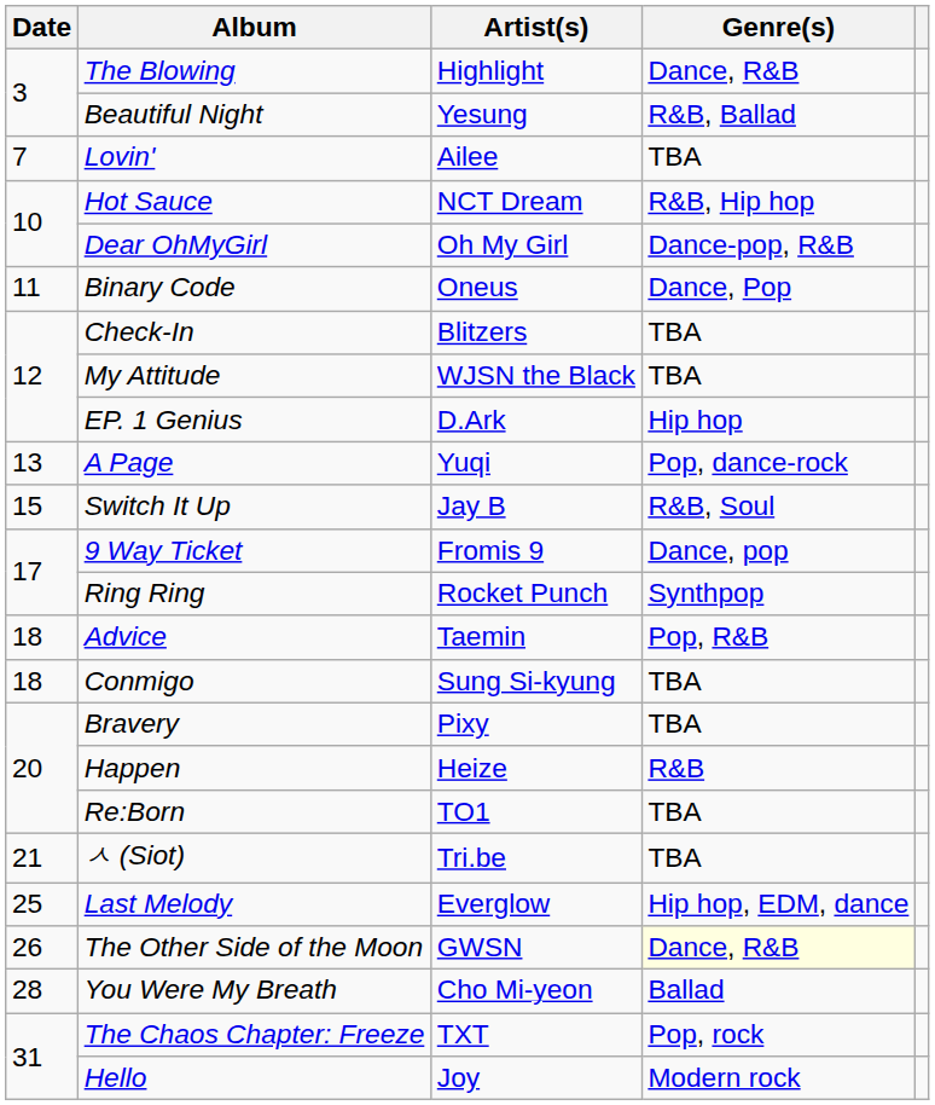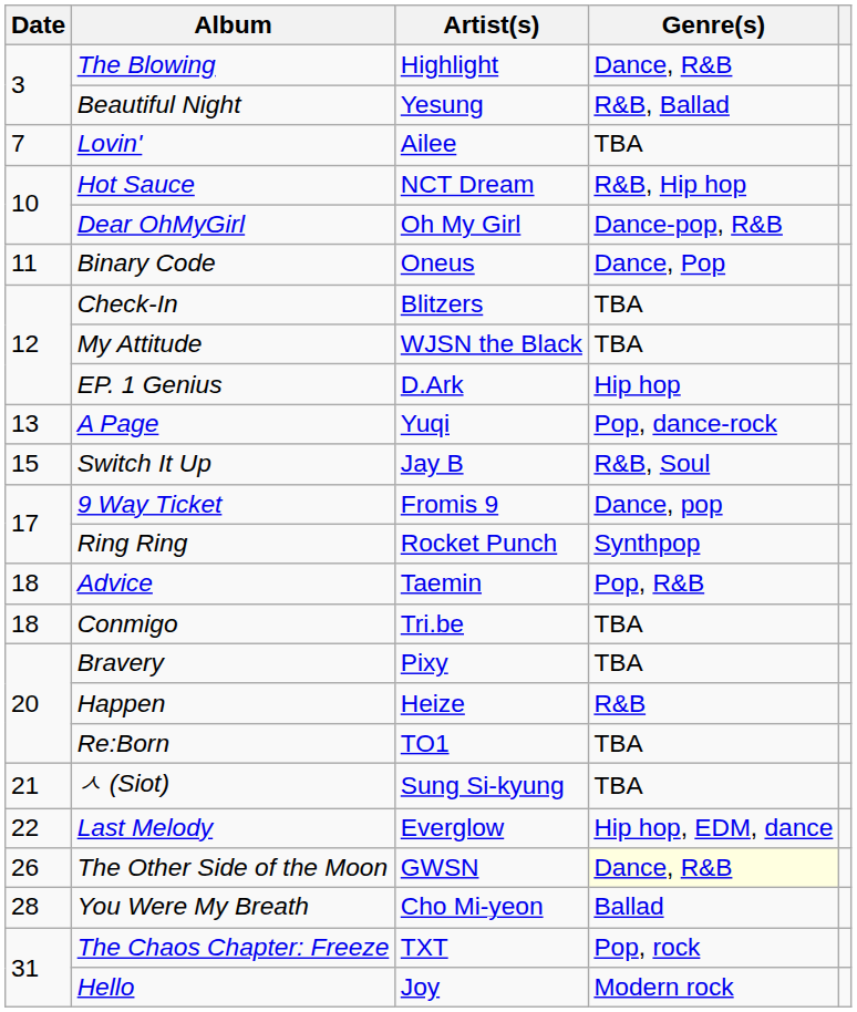 <table class="wikitable">
 <tr>
 <th>Date</th>
 <th>Album</th>
 <th>Artist(s)</th>
 <th>Genre(s)</th>
 <th></th>
 </tr>
 <tr>
 <td rowspan="2">3</td>
 <td><em><a href='#'>The Blowing</a></em></td>
 <td><a href='#'>Highlight</a></td>
 <td><a href='#'>Dance</a>, <a href='#'>R&B</a></td>
 <td></td>
 </tr>
 <tr>
 <td><em>Beautiful Night</em></td>
 <td><a href='#'>Yesung</a></td>
 <td><a href='#'>R&B</a>, <a href='#'>Ballad</a></td>
 <td></td>
 </tr>
 <tr>
 <td>7</td>
 <td><em><a href='#'>Lovin'</a></em></td>
 <td><a href='#'>Ailee</a></td>
 <td>TBA</td>
 <td></td>
 </tr>
 <tr>
 <td rowspan="2">10</td>
 <td><em><a href='#'>Hot Sauce</a></em></td>
 <td><a href='#'>NCT Dream</a></td>
 <td><a href='#'>R&B</a>, <a href='#'>Hip hop</a></td>
 <td></td>
 </tr>
 <tr>
 <td><em><a href='#'>Dear OhMyGirl</a></em></td>
 <td><a href='#'>Oh My Girl</a></td>
 <td><a href='#'>Dance-pop</a>, <a href='#'>R&B</a></td>
 <td></td>
 </tr>
 <tr>
 <td>11</td>
 <td><em>Binary Code</em></td>
 <td><a href='#'>Oneus</a></td>
 <td><a href='#'>Dance</a>, <a href='#'>Pop</a></td>
 <td></td>
 </tr>
 <tr>
 <td rowspan="3">12</td>
 <td><em>Check-In</em></td>
 <td><a href='#'>Blitzers</a></td>
 <td>TBA</td>
 <td></td>
 </tr>
 <tr>
 <td><em>My Attitude</em></td>
 <td><a href='#'>WJSN the Black</a></td>
 <td>TBA</td>
 <td></td>
 </tr>
 <tr>
 <td><em>EP. 1 Genius</em></td>
 <td><a href='#'>D.Ark</a></td>
 <td><a href='#'>Hip hop</a></td>
 <td></td>
 </tr>
 <tr>
 <td>13</td>
 <td><em><a href='#'>A Page</a></em></td>
 <td><a href='#'>Yuqi</a></td>
 <td><a href='#'>Pop</a>, <a href='#'>dance-rock</a></td>
 <td></td>
 </tr>
 <tr>
 <td>15</td>
 <td><em>Switch It Up</em></td>
 <td><a href='#'>Jay B</a></td>
 <td><a href='#'>R&B</a>, <a href='#'>Soul</a></td>
 <td></td>
 </tr>
 <tr>
 <td rowspan="2">17</td>
 <td><em><a href='#'>9 Way Ticket</a></em></td>
 <td><a href='#'>Fromis 9</a></td>
 <td><a href='#'>Dance</a>, <a href='#'>pop</a></td>
 <td></td>
 </tr>
 <tr>
 <td><em>Ring Ring</em></td>
 <td><a href='#'>Rocket Punch</a></td>
 <td><a href='#'>Synthpop</a></td>
 <td></td>
 </tr>
 <tr>
 <td>18</td>
 <td><em><a href='#'>Advice</a></em></td>
 <td><a href='#'>Taemin</a></td>
 <td><a href='#'>Pop</a>, <a href='#'>R&B</a></td>
 <td></td>
 </tr>
 <tr>
 <td>18</td>
 <td><em>Conmigo</em></td>
-<td><a href='#'>Sung Si-kyung</a></td>
+<td><a href='#'>Tri.be</a></td>
 <td>TBA</td>
 <td></td>
 </tr>
 <tr>
 <td rowspan="3">20</td>
 <td><em>Bravery</em></td>
 <td><a href='#'>Pixy</a></td>
 <td>TBA</td>
 <td></td>
 </tr>
 <tr>
 <td><em>Happen</em></td>
 <td><a href='#'>Heize</a></td>
 <td><a href='#'>R&B</a></td>
 <td></td>
 </tr>
 <tr>
 <td><em>Re:Born</em></td>
 <td><a href='#'>TO1</a></td>
 <td>TBA</td>
 <td></td>
 </tr>
 <tr>
 <td>21</td>
 <td><em>ㅅ (Siot)</em></td>
-<td><a href='#'>Tri.be</a></td>
+<td><a href='#'>Sung Si-kyung</a></td>
 <td>TBA</td>
 <td></td>
 </tr>
 <tr>
-<td>25</td>
+<td>22</td>
 <td><em><a href='#'>Last Melody</a></em></td>
 <td><a href='#'>Everglow</a></td>
 <td><a href='#'>Hip hop</a>, <a href='#'>EDM</a>, <a href='#'>dance</a></td>
 <td></td>
 </tr>
 <tr>
 <td>26</td>
 <td><em>The Other Side of the Moon</em></td>
 <td><a href='#'>GWSN</a></td>
 <td style="background: lightyellow;"><a href='#'>Dance</a>, <a href='#'>R&B</a></td>
 <td></td>
 </tr>
 <tr>
 <td>28</td>
 <td><em>You Were My Breath</em></td>
 <td><a href='#'>Cho Mi-yeon</a></td>
 <td><a href='#'>Ballad</a></td>
 <td></td>
 </tr>
 <tr>
 <td rowspan="2">31</td>
 <td><em><a href='#'>The Chaos Chapter: Freeze</a></em></td>
 <td><a href='#'>TXT</a></td>
 <td><a href='#'>Pop</a>, <a href='#'>rock</a></td>
 <td></td>
 </tr>
 <tr>
 <td><em><a href='#'>Hello</a></em></td>
 <td><a href='#'>Joy</a></td>
 <td><a href='#'>Modern rock</a></td>
 <td></td>
 </tr>
 </table>
